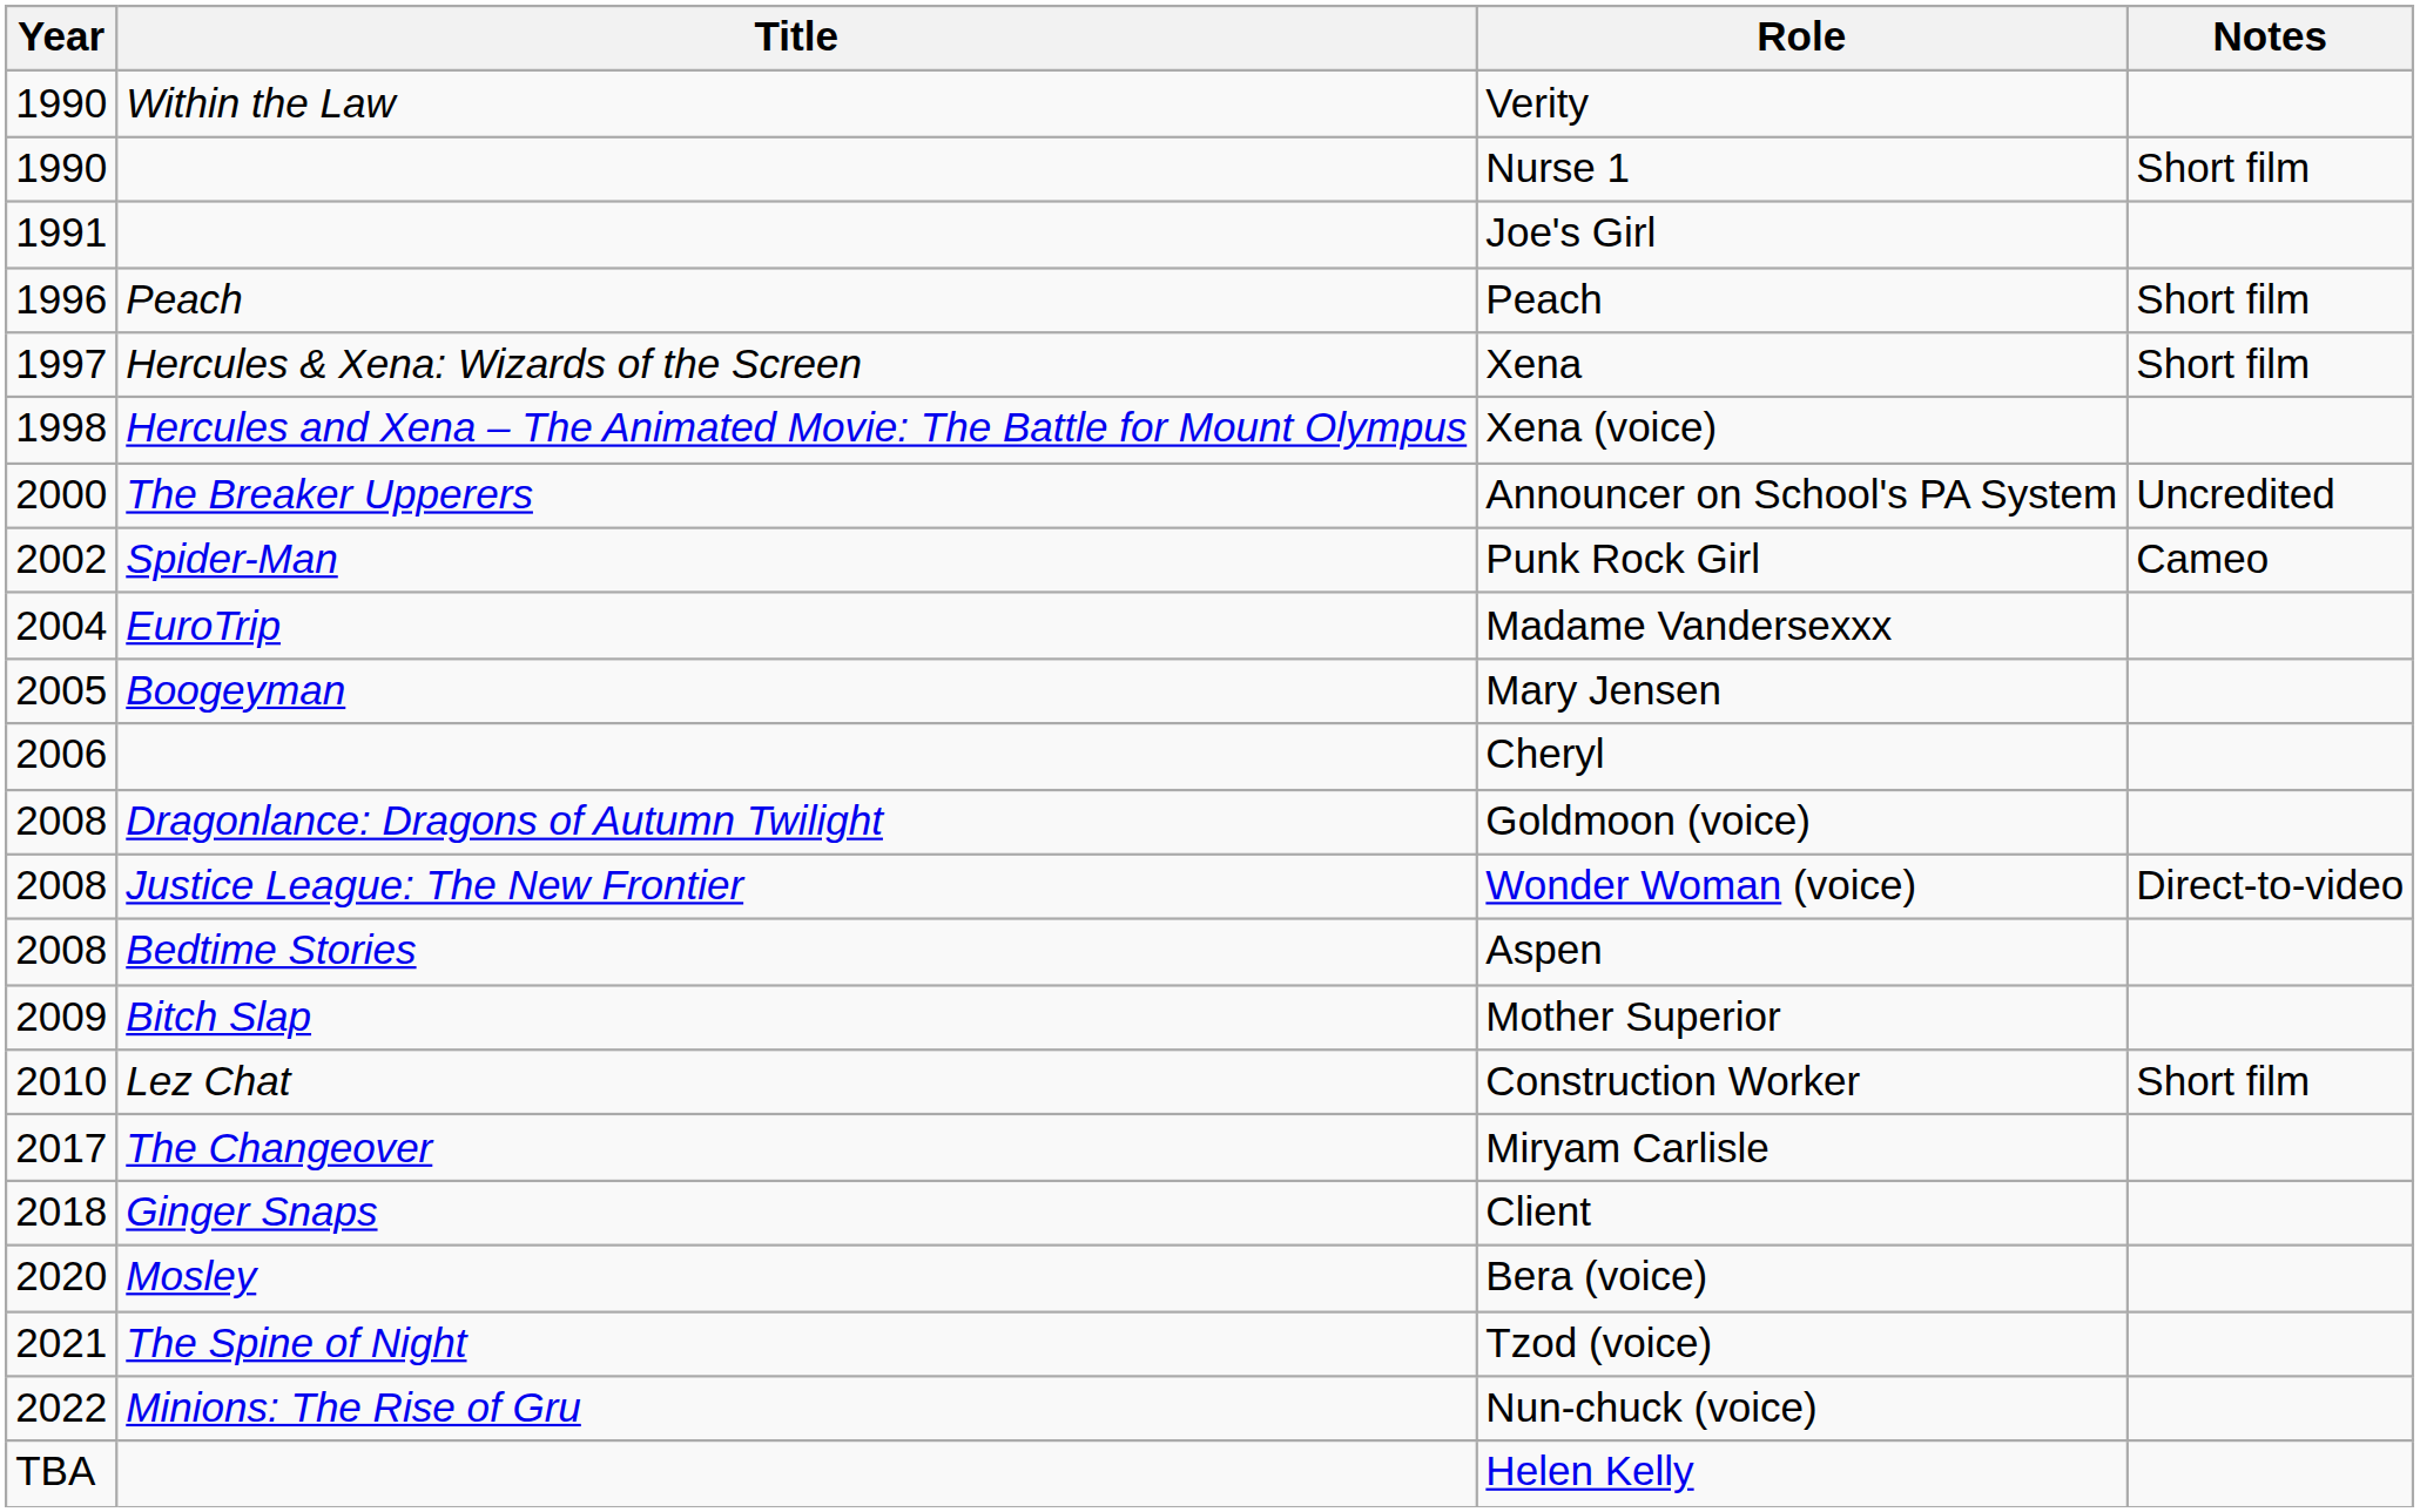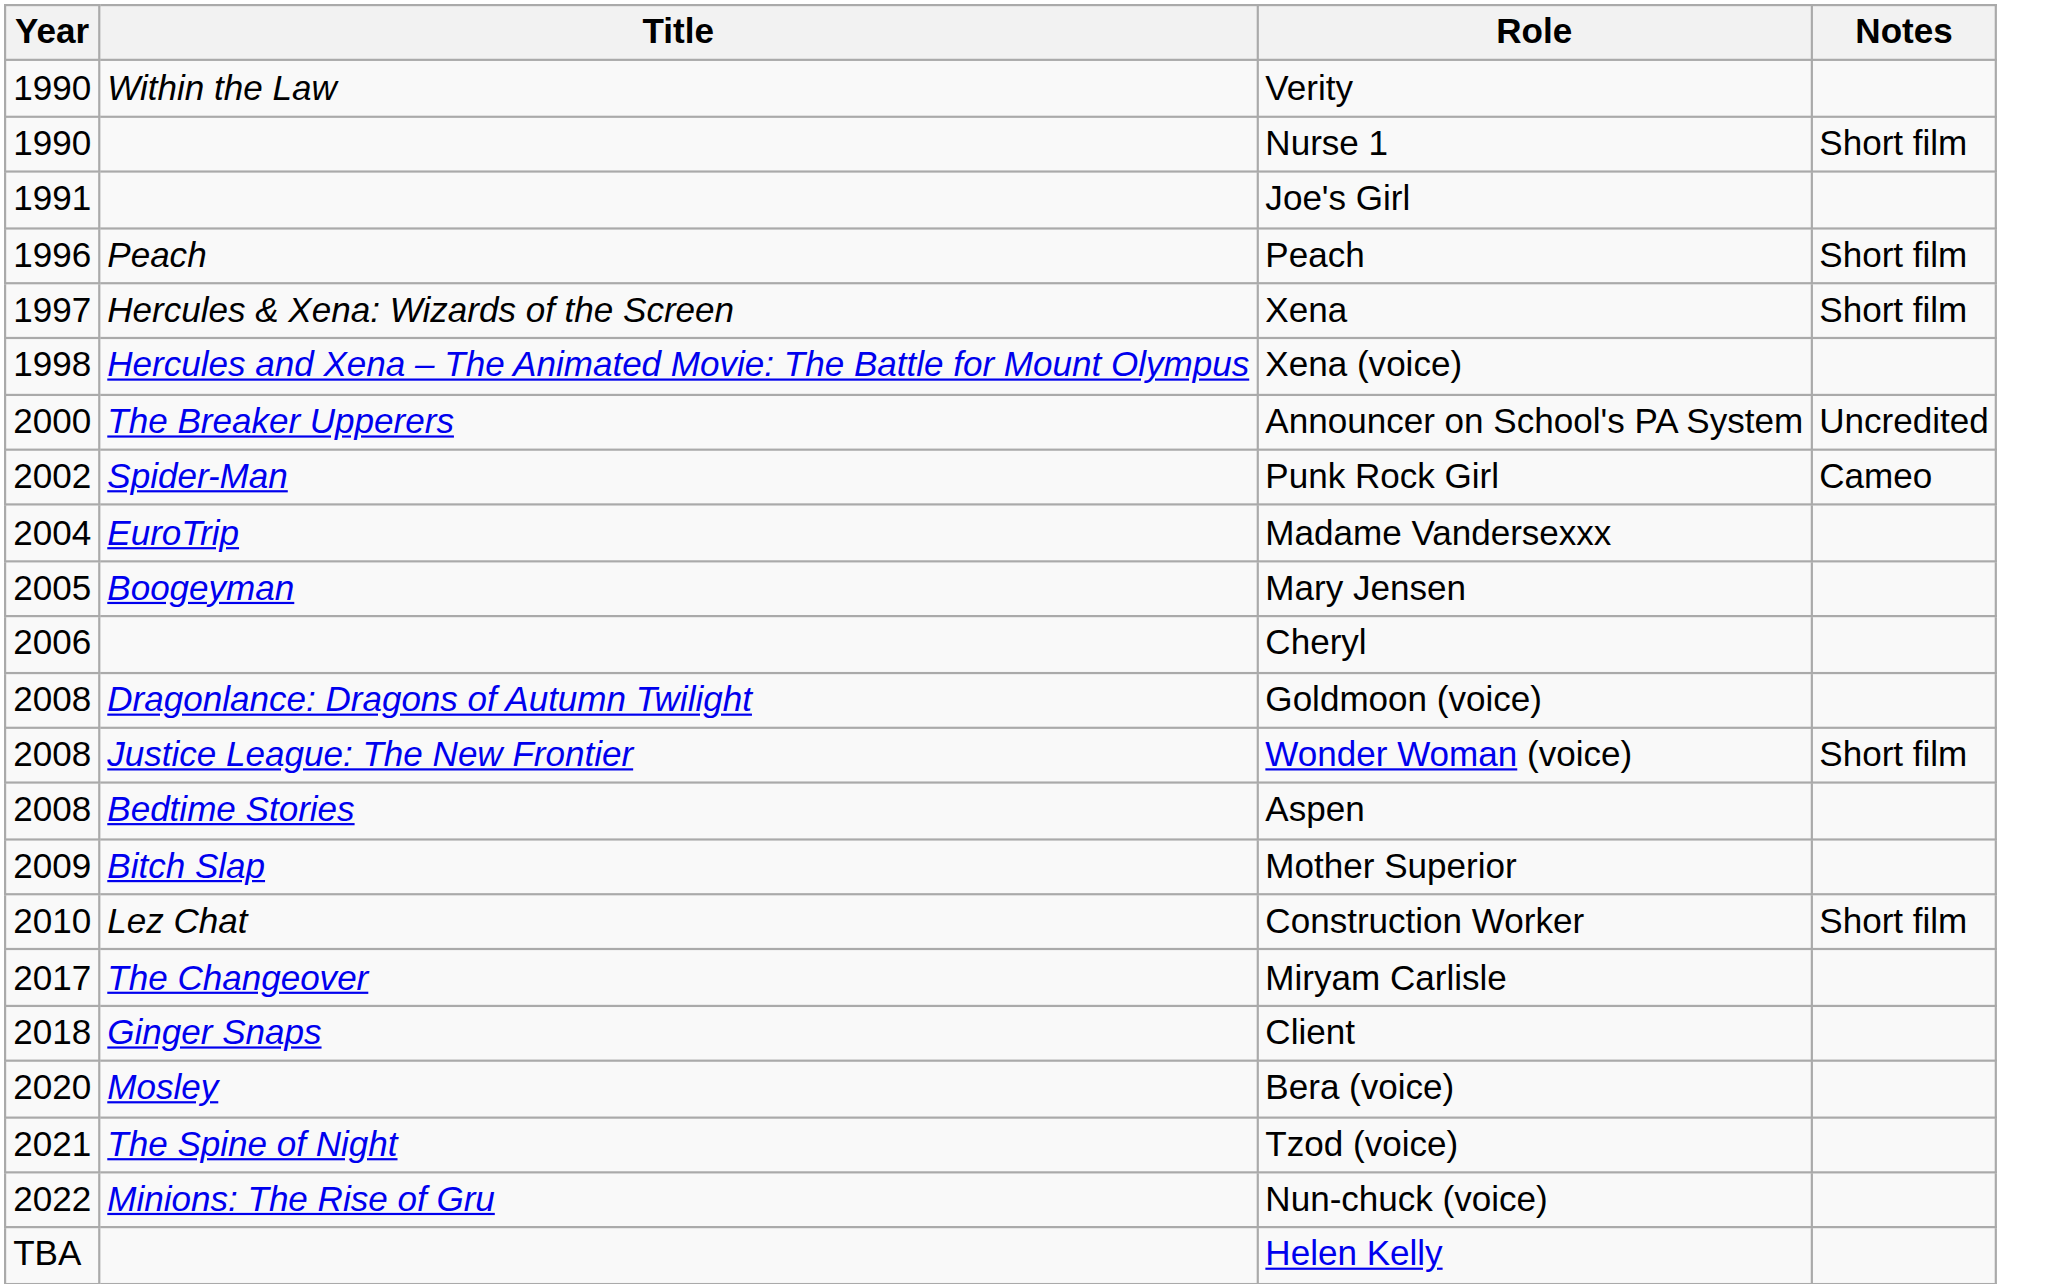 <table class="wikitable">
 <tr>
 <th>Year</th>
 <th>Title</th>
 <th>Role</th>
 <th>Notes</th>
 </tr>
 <tr>
 <td>1990</td>
 <td><em>Within the Law</em></td>
 <td>Verity</td>
 <td></td>
 </tr>
 <tr>
 <td>1990</td>
 <td><em></em></td>
 <td>Nurse 1</td>
 <td>Short film</td>
 </tr>
 <tr>
 <td>1991</td>
 <td><em></em></td>
 <td>Joe's Girl</td>
 <td></td>
 </tr>
 <tr>
 <td>1996</td>
 <td><em>Peach</em></td>
 <td>Peach</td>
 <td>Short film</td>
 </tr>
 <tr>
 <td>1997</td>
 <td><em>Hercules & Xena: Wizards of the Screen</em></td>
 <td>Xena</td>
 <td>Short film</td>
 </tr>
 <tr>
 <td>1998</td>
 <td><em><a href='#'>Hercules and Xena – The Animated Movie: The Battle for Mount Olympus</a></em></td>
 <td>Xena (voice)</td>
 <td></td>
 </tr>
 <tr>
 <td>2000</td>
 <td><em><a href='#'>The Breaker Upperers</a></em></td>
 <td>Announcer on School's PA System</td>
 <td>Uncredited</td>
 </tr>
 <tr>
 <td>2002</td>
 <td><em><a href='#'>Spider-Man</a></em></td>
 <td>Punk Rock Girl</td>
 <td>Cameo</td>
 </tr>
 <tr>
 <td>2004</td>
 <td><em><a href='#'>EuroTrip</a></em></td>
 <td>Madame Vandersexxx</td>
 <td></td>
 </tr>
 <tr>
 <td>2005</td>
 <td><em><a href='#'>Boogeyman</a></em></td>
 <td>Mary Jensen</td>
 <td></td>
 </tr>
 <tr>
 <td>2006</td>
 <td><em></em></td>
 <td>Cheryl</td>
 <td></td>
 </tr>
 <tr>
 <td>2008</td>
 <td><em><a href='#'>Dragonlance: Dragons of Autumn Twilight</a></em></td>
 <td>Goldmoon (voice)</td>
 <td></td>
 </tr>
 <tr>
 <td>2008</td>
 <td><em><a href='#'>Justice League: The New Frontier</a></em></td>
 <td><a href='#'>Wonder Woman</a> (voice)</td>
-<td>Direct-to-video</td>
+<td>Short film</td>
 </tr>
 <tr>
 <td>2008</td>
 <td><em><a href='#'>Bedtime Stories</a></em></td>
 <td>Aspen</td>
 <td></td>
 </tr>
 <tr>
 <td>2009</td>
 <td><em><a href='#'>Bitch Slap</a></em></td>
 <td>Mother Superior</td>
 <td></td>
 </tr>
 <tr>
 <td>2010</td>
 <td><em>Lez Chat</em></td>
 <td>Construction Worker</td>
 <td>Short film</td>
 </tr>
 <tr>
 <td>2017</td>
 <td><em><a href='#'>The Changeover</a></em></td>
 <td>Miryam Carlisle</td>
 <td></td>
 </tr>
 <tr>
 <td>2018</td>
 <td><em><a href='#'>Ginger Snaps</a></em></td>
 <td>Client</td>
 <td></td>
 </tr>
 <tr>
 <td>2020</td>
 <td><em><a href='#'>Mosley</a></em></td>
 <td>Bera (voice)</td>
 <td></td>
 </tr>
 <tr>
 <td>2021</td>
 <td><em><a href='#'>The Spine of Night</a></em></td>
 <td>Tzod (voice)</td>
 <td></td>
 </tr>
 <tr>
 <td>2022</td>
 <td><em><a href='#'>Minions: The Rise of Gru</a></em></td>
 <td>Nun-chuck (voice)</td>
 <td></td>
 </tr>
 <tr>
 <td>TBA</td>
 <td></td>
 <td><a href='#'>Helen Kelly</a></td>
 <td></td>
 </tr>
 </table>
